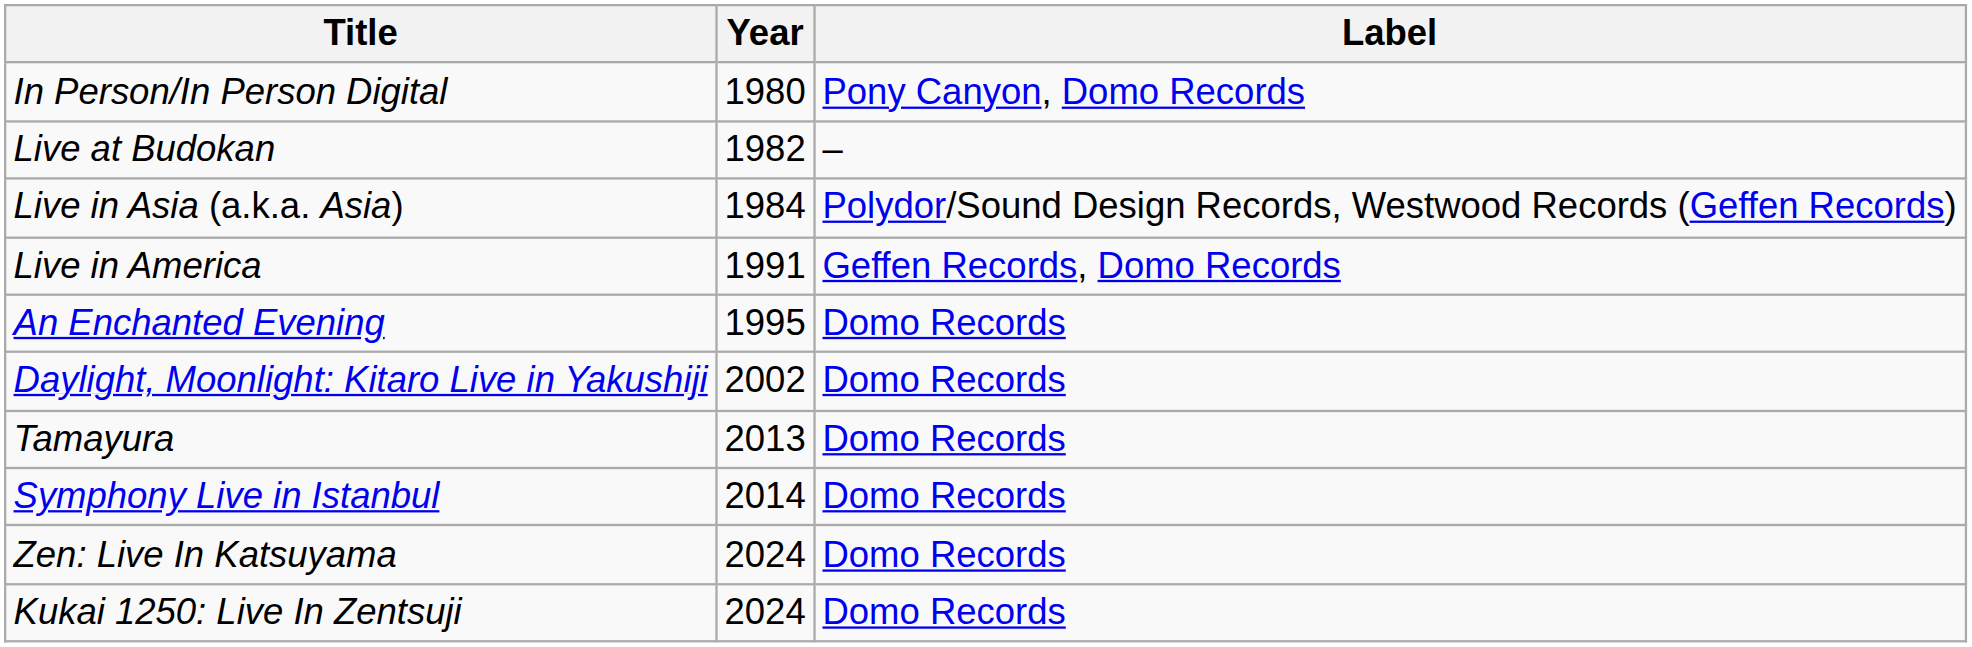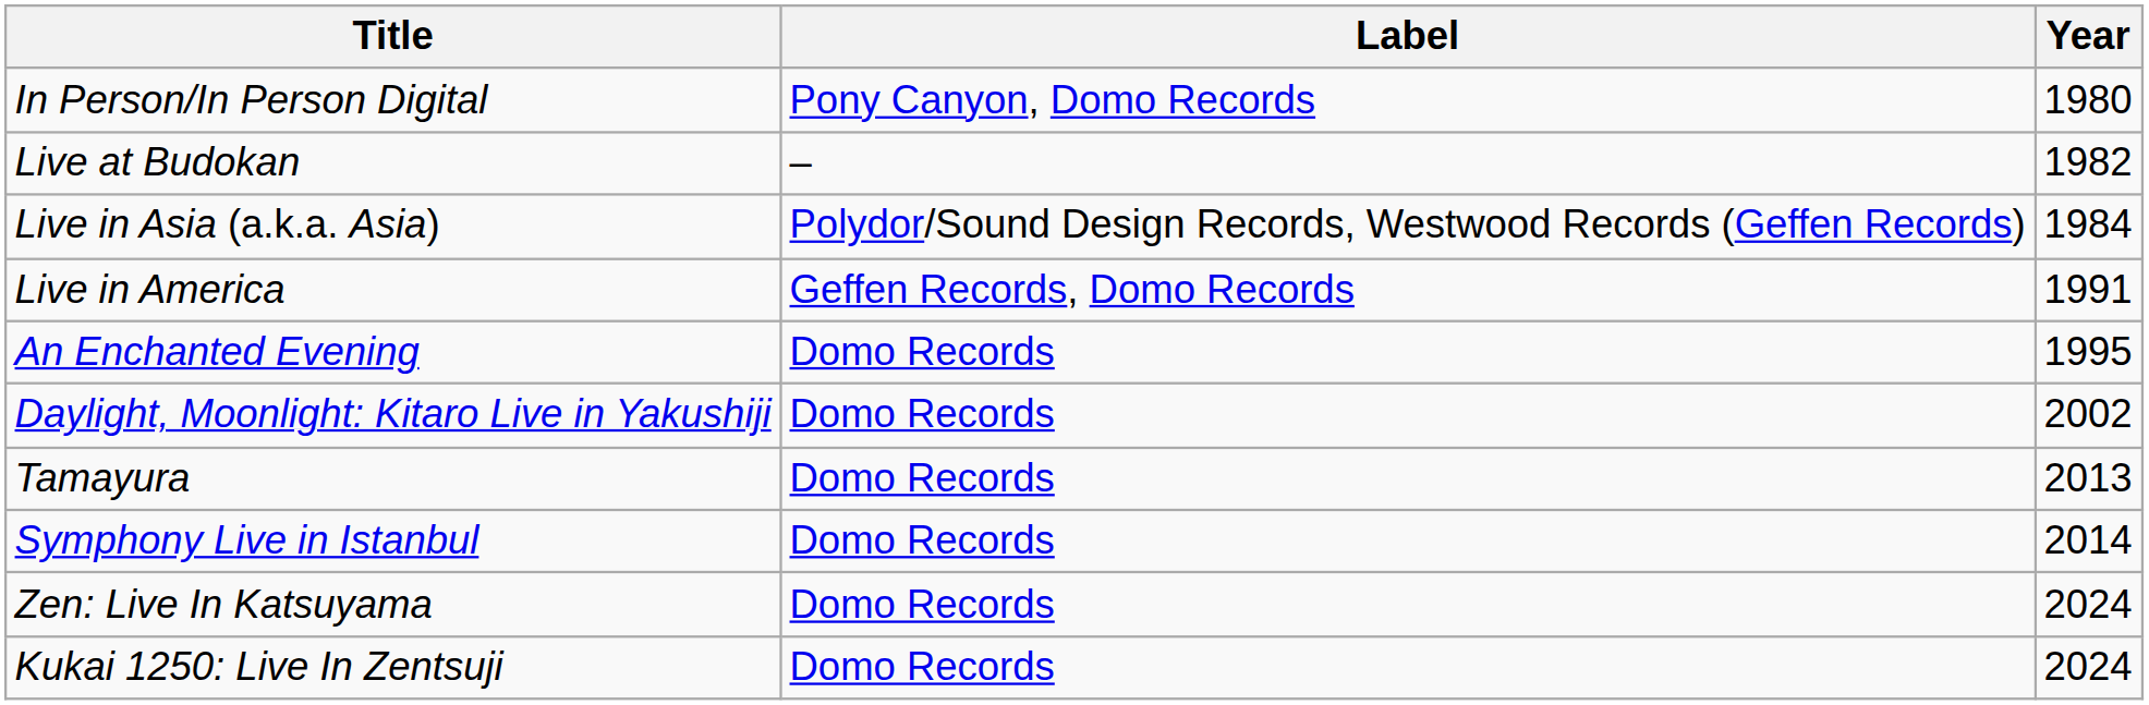 <table class="wikitable">
 <tr>
 <th>Title</th>
+<th>Label</th>
 <th>Year</th>
-<th>Label</th>
 </tr>
 <tr>
 <td><em>In Person/In Person Digital</em></td>
+<td><a href='#'>Pony Canyon</a>, <a href='#'>Domo Records</a></td>
 <td>1980</td>
-<td><a href='#'>Pony Canyon</a>, <a href='#'>Domo Records</a></td>
 </tr>
 <tr>
 <td><em>Live at Budokan</em></td>
+<td>–</td>
 <td>1982</td>
-<td>–</td>
 </tr>
 <tr>
 <td><em>Live in Asia</em> (a.k.a. <em>Asia</em>)</td>
+<td><a href='#'>Polydor</a>/Sound Design Records, Westwood Records (<a href='#'>Geffen Records</a>)</td>
 <td>1984</td>
-<td><a href='#'>Polydor</a>/Sound Design Records, Westwood Records (<a href='#'>Geffen Records</a>)</td>
 </tr>
 <tr>
 <td><em>Live in America</em></td>
+<td><a href='#'>Geffen Records</a>, <a href='#'>Domo Records</a></td>
 <td>1991</td>
-<td><a href='#'>Geffen Records</a>, <a href='#'>Domo Records</a></td>
 </tr>
 <tr>
 <td><em><a href='#'>An Enchanted Evening</a></em></td>
+<td><a href='#'>Domo Records</a></td>
 <td>1995</td>
-<td><a href='#'>Domo Records</a></td>
 </tr>
 <tr>
 <td><em><a href='#'>Daylight, Moonlight: Kitaro Live in Yakushiji</a></em></td>
+<td><a href='#'>Domo Records</a></td>
 <td>2002</td>
-<td><a href='#'>Domo Records</a></td>
 </tr>
 <tr>
 <td><em>Tamayura</em></td>
+<td><a href='#'>Domo Records</a></td>
 <td>2013</td>
-<td><a href='#'>Domo Records</a></td>
 </tr>
 <tr>
 <td><em><a href='#'>Symphony Live in Istanbul</a></em></td>
+<td><a href='#'>Domo Records</a></td>
 <td>2014</td>
-<td><a href='#'>Domo Records</a></td>
 </tr>
 <tr>
 <td><em>Zen: Live In Katsuyama</em></td>
+<td><a href='#'>Domo Records</a></td>
 <td>2024</td>
-<td><a href='#'>Domo Records</a></td>
 </tr>
 <tr>
 <td><em>Kukai 1250: Live In Zentsuji</em></td>
+<td><a href='#'>Domo Records</a></td>
 <td>2024</td>
-<td><a href='#'>Domo Records</a></td>
 </tr>
 </table>
